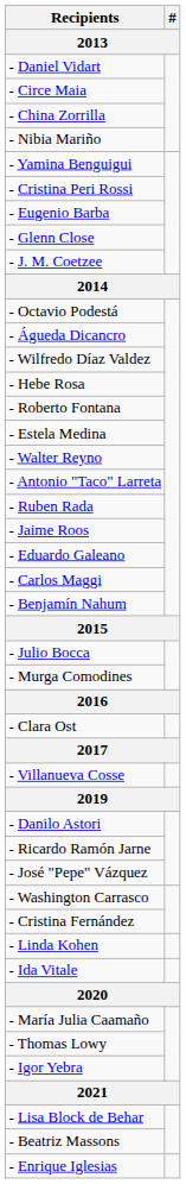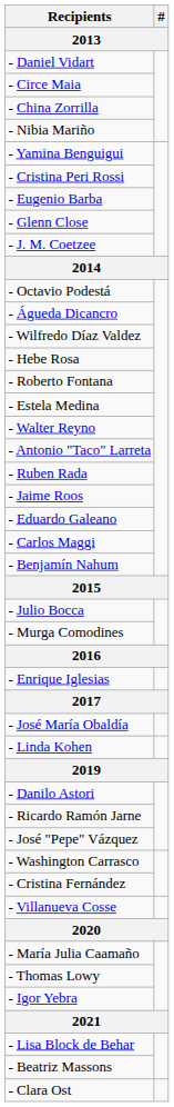 <table class=wikitable>
 <tr>
 <th>Recipients</th>
 <th>#</th>
 </tr>
 <tr>
 <th colspan=2>2013</th>
 </tr>
 <tr>
 <td> - <a href='#'>Daniel Vidart</a></td>
 <td rowspan=4></td>
 </tr>
 <tr>
 <td> - <a href='#'>Circe Maia</a></td>
 </tr>
 <tr>
 <td> - <a href='#'>China Zorrilla</a></td>
 </tr>
 <tr>
 <td> - Nibia Mariño</td>
 </tr>
 <tr>
 <td> - <a href='#'>Yamina Benguigui</a></td>
 <td rowspan=5></td>
 </tr>
 <tr>
 <td> - <a href='#'>Cristina Peri Rossi</a></td>
 </tr>
 <tr>
 <td> - <a href='#'>Eugenio Barba</a></td>
 </tr>
 <tr>
 <td> - <a href='#'>Glenn Close</a></td>
 </tr>
 <tr>
 <td> - <a href='#'>J. M. Coetzee</a></td>
 </tr>
 <tr>
 <th colspan=2>2014</th>
 </tr>
 <tr>
 <td> - Octavio Podestá</td>
 <td rowspan=13></td>
 </tr>
 <tr>
 <td> - <a href='#'>Águeda Dicancro</a></td>
 </tr>
 <tr>
 <td> - Wilfredo Díaz Valdez</td>
 </tr>
 <tr>
 <td> - Hebe Rosa</td>
 </tr>
 <tr>
 <td> - Roberto Fontana</td>
 </tr>
 <tr>
 <td> - Estela Medina</td>
 </tr>
 <tr>
 <td> - <a href='#'>Walter Reyno</a></td>
 </tr>
 <tr>
 <td> - <a href='#'>Antonio "Taco" Larreta</a></td>
 </tr>
 <tr>
 <td> - <a href='#'>Ruben Rada</a></td>
 </tr>
 <tr>
 <td> - <a href='#'>Jaime Roos</a></td>
 </tr>
 <tr>
 <td> - <a href='#'>Eduardo Galeano</a></td>
 </tr>
 <tr>
 <td> - <a href='#'>Carlos Maggi</a></td>
 </tr>
 <tr>
 <td> - <a href='#'>Benjamín Nahum</a></td>
 </tr>
 <tr>
 <th colspan=2>2015</th>
 </tr>
 <tr>
 <td> - <a href='#'>Julio Bocca</a></td>
 <td rowspan=2></td>
 </tr>
 <tr>
 <td> - Murga Comodines</td>
 </tr>
 <tr>
 <th colspan=2>2016</th>
 </tr>
 <tr>
-<td> - Clara Ost</td>
+<td> - <a href='#'>Enrique Iglesias</a></td>
 <td></td>
 </tr>
 <tr>
 <th colspan=2>2017</th>
 </tr>
 <tr>
-<td> - <a href='#'>Villanueva Cosse</a></td>
+<td> - <a href='#'>José María Obaldía</a></td>
+<td></td>
+</tr>
+<tr>
+<td> - <a href='#'>Linda Kohen</a></td>
 <td></td>
 </tr>
 <tr>
 <th colspan=2>2019</th>
 </tr>
 <tr>
 <td> - <a href='#'>Danilo Astori</a></td>
 <td rowspan=3></td>
 </tr>
 <tr>
 <td> - Ricardo Ramón Jarne</td>
 </tr>
 <tr>
 <td> - José "Pepe" Vázquez</td>
 </tr>
 <tr>
 <td> - Washington Carrasco</td>
 <td rowspan=2></td>
 </tr>
 <tr>
 <td> - Cristina Fernández</td>
 </tr>
 <tr>
-<td> - <a href='#'>Linda Kohen</a></td>
-<td></td>
-</tr>
-<tr>
-<td> - <a href='#'>Ida Vitale</a></td>
+<td> - <a href='#'>Villanueva Cosse</a></td>
 <td></td>
 </tr>
 <tr>
 <th colspan=2>2020</th>
 </tr>
 <tr>
 <td> - María Julia Caamaño</td>
 <td rowspan=3></td>
 </tr>
 <tr>
 <td> - Thomas Lowy</td>
 </tr>
 <tr>
 <td> - <a href='#'>Igor Yebra</a></td>
 </tr>
 <tr>
 <th colspan=2>2021</th>
 </tr>
 <tr>
 <td> - <a href='#'>Lisa Block de Behar</a></td>
 <td rowspan=2></td>
 </tr>
 <tr>
 <td> - Beatriz Massons</td>
 </tr>
 <tr>
-<td> - <a href='#'>Enrique Iglesias</a></td>
+<td> - Clara Ost</td>
 <td></td>
 </tr>
 </table>
